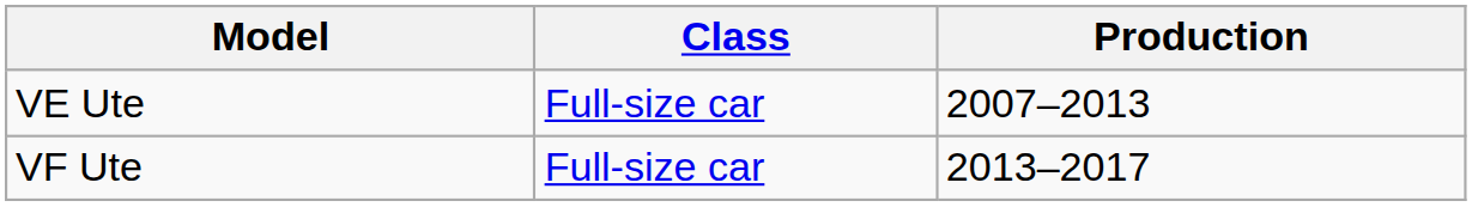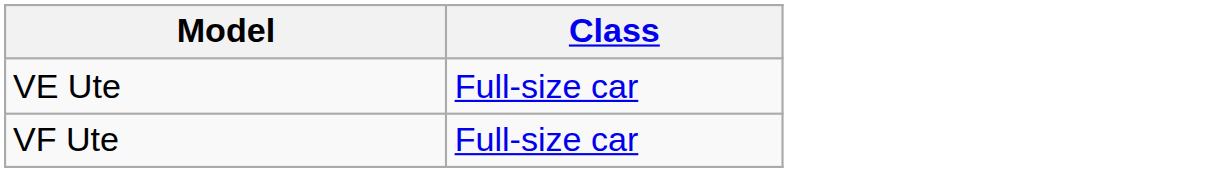 <table class="wikitable">
 <tr>
 <th style="width:200px;">Model</th>
 <th style="width:150px;"><a href='#'>Class</a></th>
-<th style="width:200px;">Production</th>
 </tr>
 <tr>
 <td valign="top">VE Ute</td>
 <td valign="top"><a href='#'>Full-size car</a></td>
-<td valign="top">2007–2013</td>
 </tr>
 <tr>
 <td valign="top">VF Ute</td>
 <td valign="top"><a href='#'>Full-size car</a></td>
-<td valign="top">2013–2017</td>
 </tr>
 </table>
